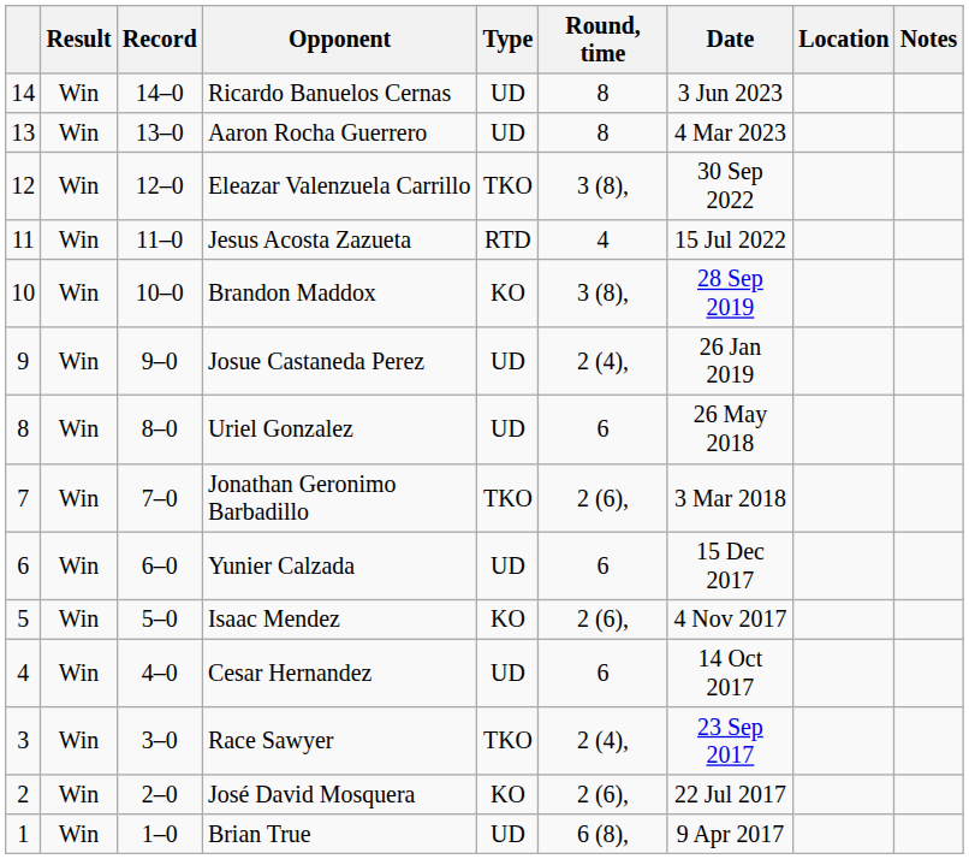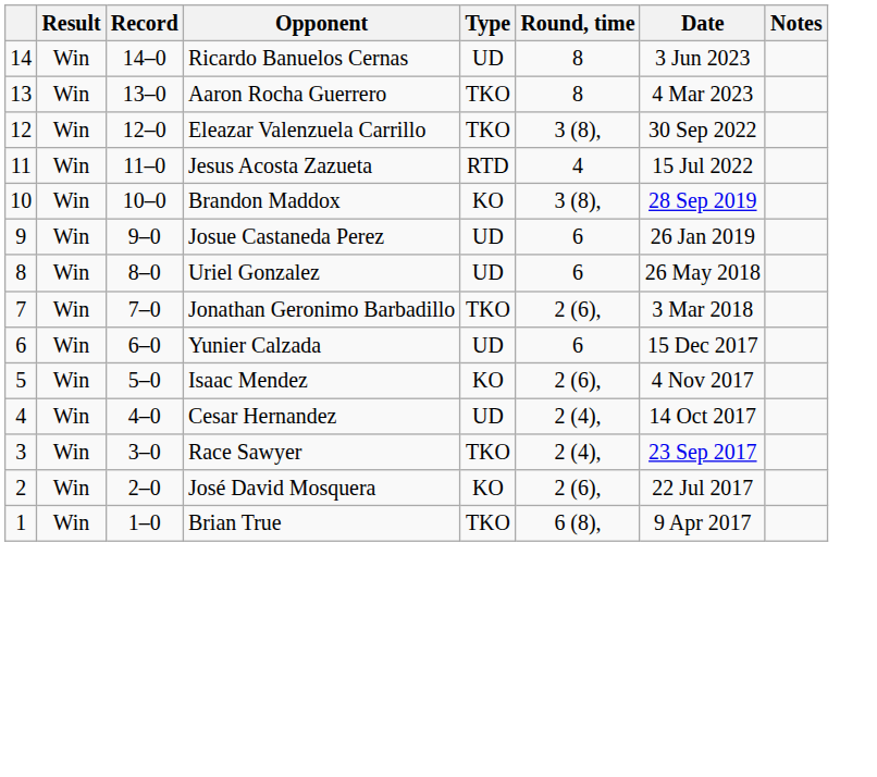 <table class="wikitable" style="text-align:center; font-size:95%">
 <tr>
 <th></th>
 <th>Result</th>
 <th>Record</th>
 <th>Opponent</th>
 <th>Type</th>
 <th>Round, time</th>
 <th>Date</th>
-<th>Location</th>
 <th>Notes</th>
 </tr>
 <tr>
 <td>14</td>
 <td>Win</td>
 <td>14–0</td>
 <td style="text-align:left;"> Ricardo Banuelos Cernas</td>
 <td>UD</td>
 <td>8</td>
 <td>3 Jun 2023</td>
-<td style="text-align:left;"> </td>
 <td></td>
 </tr>
 <tr>
 <td>13</td>
 <td>Win</td>
 <td>13–0</td>
 <td style="text-align:left;"> Aaron Rocha Guerrero</td>
-<td>UD</td>
+<td>TKO</td>
 <td>8</td>
 <td>4 Mar 2023</td>
-<td style="text-align:left;"> </td>
 <td></td>
 </tr>
 <tr>
 <td>12</td>
 <td>Win</td>
 <td>12–0</td>
 <td style="text-align:left;"> Eleazar Valenzuela Carrillo</td>
 <td>TKO</td>
 <td>3 (8), </td>
 <td>30 Sep 2022</td>
-<td style="text-align:left;"> </td>
 <td></td>
 </tr>
 <tr>
 <td>11</td>
 <td>Win</td>
 <td>11–0</td>
 <td style="text-align:left;"> Jesus Acosta Zazueta</td>
 <td>RTD</td>
 <td>4</td>
 <td>15 Jul 2022</td>
-<td style="text-align:left;"> </td>
 <td></td>
 </tr>
 <tr>
 <td>10</td>
 <td>Win</td>
 <td>10–0</td>
 <td style="text-align:left;"> Brandon Maddox</td>
 <td>KO</td>
 <td>3 (8), </td>
 <td><a href='#'>28 Sep 2019</a></td>
-<td style="text-align:left;"> </td>
 <td></td>
 </tr>
 <tr>
 <td>9</td>
 <td>Win</td>
 <td>9–0</td>
 <td style="text-align:left;"> Josue Castaneda Perez</td>
 <td>UD</td>
-<td>2 (4), </td>
+<td>6</td>
 <td>26 Jan 2019</td>
-<td style="text-align:left;"> </td>
 <td></td>
 </tr>
 <tr>
 <td>8</td>
 <td>Win</td>
 <td>8–0</td>
 <td style="text-align:left;"> Uriel Gonzalez</td>
 <td>UD</td>
 <td>6</td>
 <td>26 May 2018</td>
-<td style="text-align:left;"> </td>
 <td></td>
 </tr>
 <tr>
 <td>7</td>
 <td>Win</td>
 <td>7–0</td>
 <td style="text-align:left;"> Jonathan Geronimo Barbadillo</td>
 <td>TKO</td>
 <td>2 (6), </td>
 <td>3 Mar 2018</td>
-<td style="text-align:left;"> </td>
 <td></td>
 </tr>
 <tr>
 <td>6</td>
 <td>Win</td>
 <td>6–0</td>
 <td style="text-align:left;"> Yunier Calzada</td>
 <td>UD</td>
 <td>6</td>
 <td>15 Dec 2017</td>
-<td style="text-align:left;"> </td>
 <td></td>
 </tr>
 <tr>
 <td>5</td>
 <td>Win</td>
 <td>5–0</td>
 <td style="text-align:left;"> Isaac Mendez</td>
 <td>KO</td>
 <td>2 (6), </td>
 <td>4 Nov 2017</td>
-<td style="text-align:left;"> </td>
 <td></td>
 </tr>
 <tr>
 <td>4</td>
 <td>Win</td>
 <td>4–0</td>
 <td style="text-align:left;"> Cesar Hernandez</td>
 <td>UD</td>
-<td>6</td>
+<td>2 (4), </td>
 <td>14 Oct 2017</td>
-<td style="text-align:left;"> </td>
 <td></td>
 </tr>
 <tr>
 <td>3</td>
 <td>Win</td>
 <td>3–0</td>
 <td style="text-align:left;"> Race Sawyer</td>
 <td>TKO</td>
 <td>2 (4), </td>
 <td><a href='#'>23 Sep 2017</a></td>
-<td style="text-align:left;"> </td>
 <td></td>
 </tr>
 <tr>
 <td>2</td>
 <td>Win</td>
 <td>2–0</td>
 <td style="text-align:left;"> José David Mosquera</td>
 <td>KO</td>
 <td>2 (6), </td>
 <td>22 Jul 2017</td>
-<td style="text-align:left;"> </td>
 <td></td>
 </tr>
 <tr>
 <td>1</td>
 <td>Win</td>
 <td>1–0</td>
 <td style="text-align:left;"> Brian True</td>
-<td>UD</td>
+<td>TKO</td>
 <td>6 (8), </td>
 <td>9 Apr 2017</td>
-<td style="text-align:left;"> </td>
 <td></td>
 </tr>
 </table>
